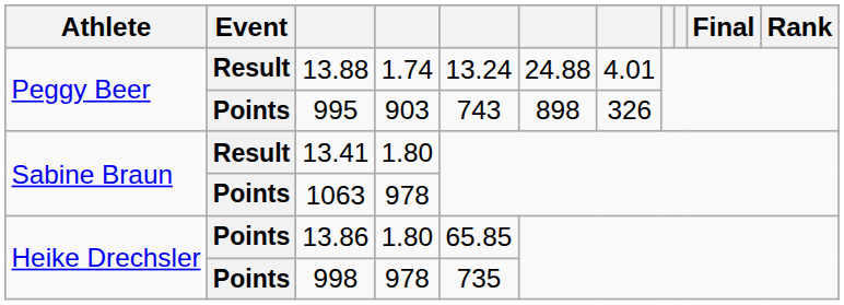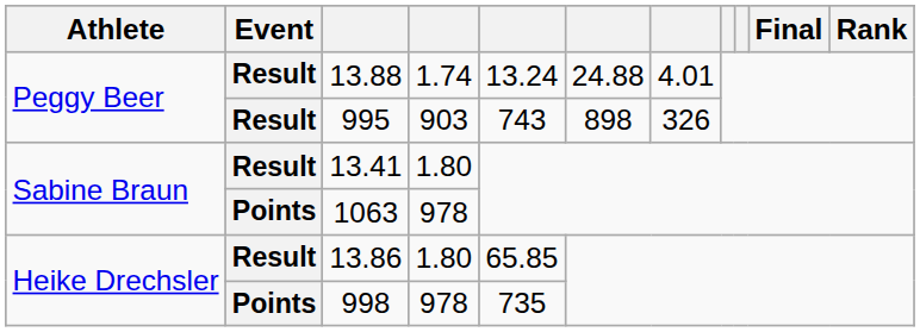 <table class=wikitable style=font-size:90%>
 <tr>
 <th>Athlete</th>
 <th>Event</th>
 <th></th>
 <th></th>
 <th></th>
 <th></th>
 <th></th>
 <th></th>
 <th></th>
 <th>Final</th>
 <th>Rank</th>
 </tr>
 <tr align=center>
 <td rowspan=2 align=left><a href='#'>Peggy Beer</a></td>
 <th style=font-size:95%>Result</th>
 <td>13.88</td>
 <td>1.74</td>
 <td>13.24</td>
 <td>24.88</td>
 <td>4.01</td>
 <td colspan=4 rowspan=2></td>
 </tr>
 <tr align=center>
-<th style=font-size:95%>Points</th>
+<th style=font-size:95%>Result</th>
 <td>995</td>
 <td>903</td>
 <td>743</td>
 <td>898</td>
 <td>326</td>
 </tr>
 <tr align=center>
 <td rowspan=2 align=left><a href='#'>Sabine Braun</a></td>
 <th style=font-size:95%>Result</th>
 <td>13.41</td>
 <td>1.80</td>
 <td colspan=7 rowspan=2></td>
 </tr>
 <tr align=center>
 <th style=font-size:95%>Points</th>
 <td>1063</td>
 <td>978</td>
 </tr>
 <tr align=center>
 <td rowspan=2 align=left><a href='#'>Heike Drechsler</a></td>
-<th style=font-size:95%>Points</th>
+<th style=font-size:95%>Result</th>
 <td>13.86</td>
 <td>1.80</td>
 <td>65.85</td>
 <td colspan=6 rowspan=2></td>
 </tr>
 <tr align=center>
 <th style=font-size:95%>Points</th>
 <td>998</td>
 <td>978</td>
 <td>735</td>
 </tr>
 </table>
